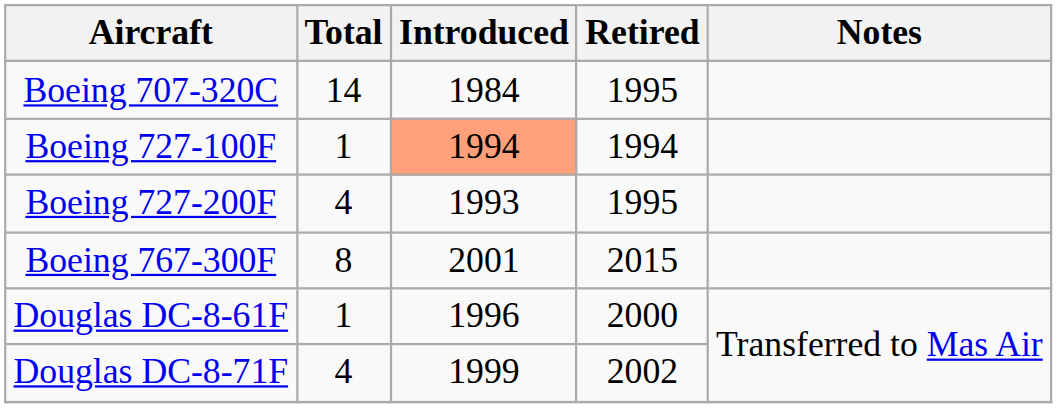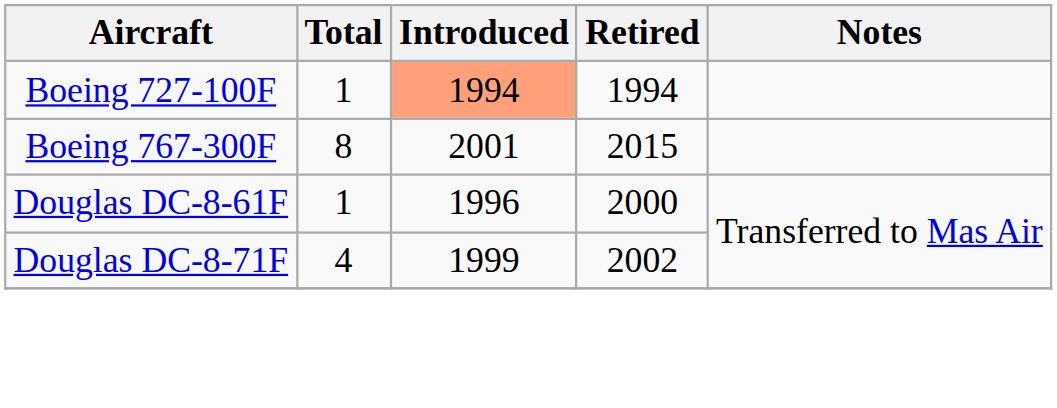 <table class="wikitable" style="margin:0.5em auto; text-align:center">
 <tr>
 <th>Aircraft</th>
 <th>Total</th>
 <th>Introduced</th>
 <th>Retired</th>
 <th>Notes</th>
 </tr>
 <tr>
-<td><a href='#'>Boeing 707-320C</a></td>
-<td>14</td>
-<td>1984</td>
-<td>1995</td>
-<td></td>
-</tr>
-<tr>
 <td><a href='#'>Boeing 727-100F</a></td>
 <td>1</td>
 <td style="background: lightsalmon;">1994</td>
 <td>1994</td>
-<td></td>
-</tr>
-<tr>
-<td><a href='#'>Boeing 727-200F</a></td>
-<td>4</td>
-<td>1993</td>
-<td>1995</td>
 <td></td>
 </tr>
 <tr>
 <td><a href='#'>Boeing 767-300F</a></td>
 <td>8</td>
 <td>2001</td>
 <td>2015</td>
 <td></td>
 </tr>
 <tr>
 <td><a href='#'>Douglas DC-8-61F</a></td>
 <td>1</td>
 <td>1996</td>
 <td>2000</td>
 <td rowspan=2>Transferred to <a href='#'>Mas Air</a></td>
 </tr>
 <tr>
 <td><a href='#'>Douglas DC-8-71F</a></td>
 <td>4</td>
 <td>1999</td>
 <td>2002</td>
 </tr>
 <tr>
 </tr>
 </table>
